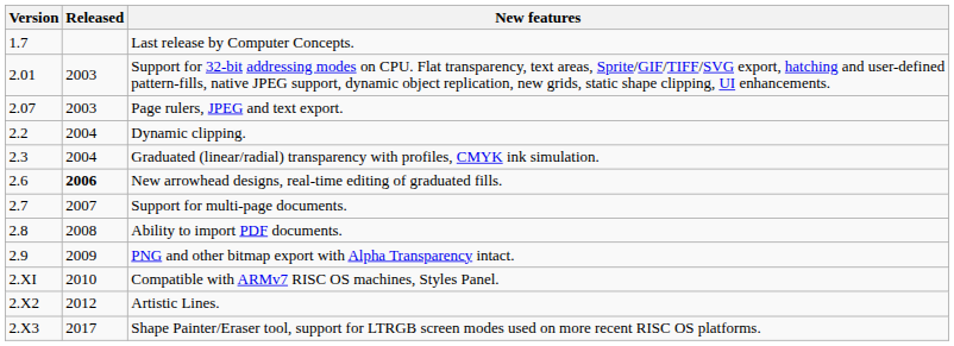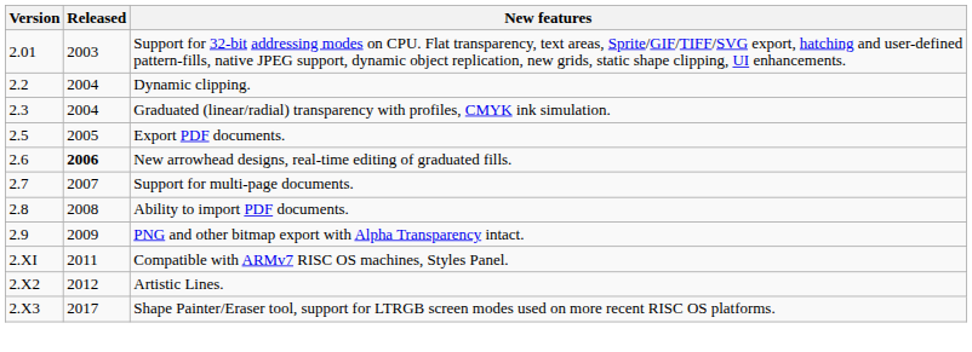 <table class="wikitable">
 <tr>
 <th>Version</th>
 <th>Released</th>
 <th>New features</th>
 </tr>
 <tr>
-<td>1.7</td>
-<td></td>
-<td>Last release by Computer Concepts.</td>
-</tr>
-<tr>
 <td>2.01</td>
 <td>2003</td>
 <td>Support for <a href='#'>32-bit</a> <a href='#'>addressing modes</a> on CPU. Flat transparency, text areas, <a href='#'>Sprite</a>/<a href='#'>GIF</a>/<a href='#'>TIFF</a>/<a href='#'>SVG</a> export, <a href='#'>hatching</a> and user-defined<br>pattern-fills, native JPEG support, dynamic object replication, new grids, static shape clipping, <a href='#'>UI</a> enhancements.</td>
-</tr>
-<tr>
-<td>2.07</td>
-<td>2003</td>
-<td>Page rulers, <a href='#'>JPEG</a> and text export.</td>
 </tr>
 <tr>
 <td>2.2</td>
 <td>2004</td>
 <td>Dynamic clipping.</td>
 </tr>
 <tr>
 <td>2.3</td>
 <td>2004</td>
 <td>Graduated (linear/radial) transparency with profiles, <a href='#'>CMYK</a> ink simulation.</td>
+</tr>
+<tr>
+<td>2.5</td>
+<td>2005</td>
+<td>Export <a href='#'>PDF</a> documents.</td>
 </tr>
 <tr>
 <td>2.6</td>
 <td><strong>2006</strong></td>
 <td>New arrowhead designs, real-time editing of graduated fills.</td>
 </tr>
 <tr>
 <td>2.7</td>
 <td>2007</td>
 <td>Support for multi-page documents.</td>
 </tr>
 <tr>
 <td>2.8</td>
 <td>2008</td>
 <td>Ability to import <a href='#'>PDF</a> documents.</td>
 </tr>
 <tr>
 <td>2.9</td>
 <td>2009</td>
 <td><a href='#'>PNG</a> and other bitmap export with <a href='#'>Alpha Transparency</a> intact.</td>
 </tr>
 <tr>
 <td>2.XI</td>
-<td>2010</td>
+<td>2011</td>
 <td>Compatible with <a href='#'>ARMv7</a> RISC OS machines, Styles Panel.</td>
 </tr>
 <tr>
 <td>2.X2</td>
 <td>2012</td>
 <td>Artistic Lines.</td>
 </tr>
 <tr>
 <td>2.X3</td>
 <td>2017</td>
 <td>Shape Painter/Eraser tool, support for LTRGB screen modes used on more recent RISC OS platforms.</td>
 </tr>
 </table>
